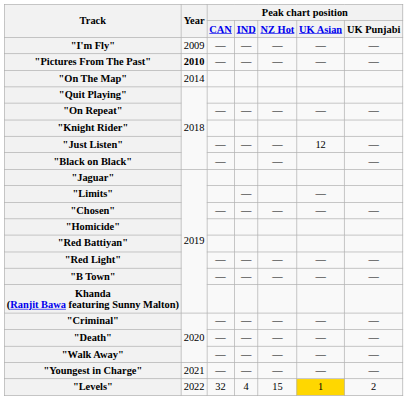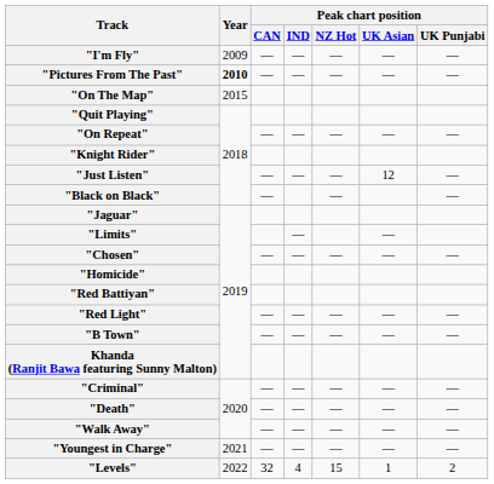 <table class="wikitable plainrowheaders" style="text-align:center;">
 <tr>
 <th rowspan="2" scope="col">Track</th>
 <th rowspan="2" scope="col">Year</th>
 <th colspan="5">Peak chart position</th>
 </tr>
 <tr>
 <th><a href='#'>CAN</a></th>
 <th><a href='#'>IND</a></th>
 <th><a href='#'>NZ Hot</a></th>
 <th><a href='#'>UK Asian</a></th>
 <th>UK Punjabi</th>
 </tr>
 <tr>
 <th scope="row">"I'm Fly" </th>
 <td>2009</td>
 <td>—</td>
 <td>—</td>
 <td>—</td>
 <td>—</td>
 <td>—</td>
 </tr>
 <tr>
 <th scope="row">"Pictures From The Past" </th>
 <td><strong>2010</strong></td>
 <td>—</td>
 <td>—</td>
 <td>—</td>
 <td>—</td>
 <td>—</td>
 </tr>
 <tr>
 <th scope="row">"On The Map" </th>
-<td>2014</td>
+<td>2015</td>
 <td></td>
 <td></td>
 <td></td>
 <td></td>
 <td></td>
 </tr>
 <tr>
 <th scope="row">"Quit Playing" </th>
 <td rowspan="5">2018</td>
 <td></td>
 <td></td>
 <td></td>
 <td></td>
 <td></td>
 </tr>
 <tr>
 <th scope="row">"On Repeat" </th>
 <td>—</td>
 <td>—</td>
 <td>—</td>
 <td>—</td>
 <td>—</td>
 </tr>
 <tr>
 <th scope="row">"Knight Rider" </th>
 <td></td>
 <td></td>
 <td></td>
 <td></td>
 <td></td>
 </tr>
 <tr>
 <th scope="row">"Just Listen" </th>
 <td>—</td>
 <td>—</td>
 <td>—</td>
 <td>12</td>
 <td>—</td>
 </tr>
 <tr>
 <th scope="row">"Black on Black" </th>
 <td>—</td>
 <td></td>
 <td>—</td>
 <td></td>
 <td>—</td>
 </tr>
 <tr>
 <th scope="row">"Jaguar" </th>
 <td rowspan="8">2019</td>
 <td></td>
 <td></td>
 <td></td>
 <td></td>
 <td></td>
 </tr>
 <tr>
 <th scope="row">"Limits" </th>
 <td></td>
 <td>—</td>
 <td></td>
 <td>—</td>
 <td></td>
 </tr>
 <tr>
 <th scope="row">"Chosen"  </th>
 <td>—</td>
 <td>—</td>
 <td>—</td>
 <td>—</td>
 <td>—</td>
 </tr>
 <tr>
 <th scope="row">"Homicide" </th>
 <td></td>
 <td></td>
 <td></td>
 <td></td>
 <td></td>
 </tr>
 <tr>
 <th scope="row">"Red Battiyan" </th>
 <td></td>
 <td></td>
 <td></td>
 <td></td>
 <td></td>
 </tr>
 <tr>
 <th scope="row">"Red Light" </th>
 <td>—</td>
 <td>—</td>
 <td>—</td>
 <td>—</td>
 <td>—</td>
 </tr>
 <tr>
 <th scope="row">"B Town" </th>
 <td>—</td>
 <td>—</td>
 <td>—</td>
 <td>—</td>
 <td>—</td>
 </tr>
 <tr>
 <th scope="row">Khanda <br><span>(<a href='#'>Ranjit Bawa</a> featuring Sunny Malton)</span></th>
 <td></td>
 <td></td>
 <td></td>
 <td></td>
 <td></td>
 </tr>
 <tr>
 <th scope="row">"Criminal" </th>
 <td rowspan="3">2020</td>
 <td>—</td>
 <td>—</td>
 <td>—</td>
 <td>—</td>
 <td>—</td>
 </tr>
 <tr>
 <th scope="row">"Death" </th>
 <td>—</td>
 <td>—</td>
 <td>—</td>
 <td>—</td>
 <td>—</td>
 </tr>
 <tr>
 <th scope="row">"Walk Away" </th>
 <td>—</td>
 <td>—</td>
 <td>—</td>
 <td>—</td>
 <td>—</td>
 </tr>
 <tr>
 <th scope="row">"Youngest in Charge" </th>
 <td>2021</td>
 <td>—</td>
 <td>—</td>
 <td>—</td>
 <td>—</td>
 <td>—</td>
 </tr>
 <tr>
 <th scope="row">"Levels" </th>
 <td>2022</td>
 <td>32</td>
 <td>4</td>
 <td>15</td>
-<td style="background: gold;">1</td>
+<td>1</td>
 <td>2</td>
 </tr>
 </table>
